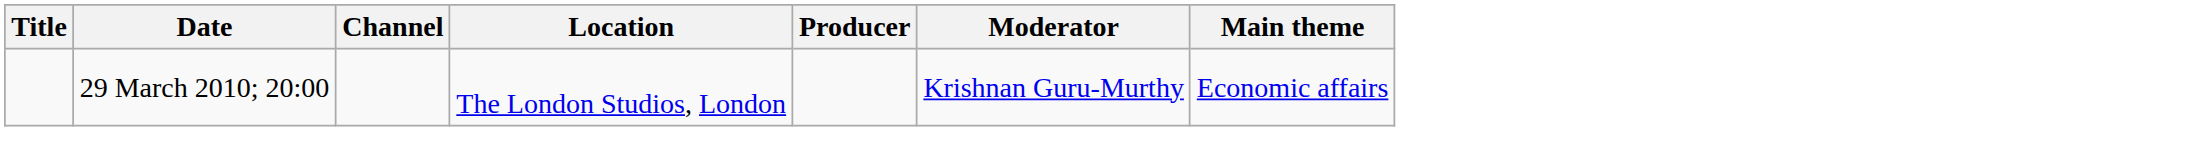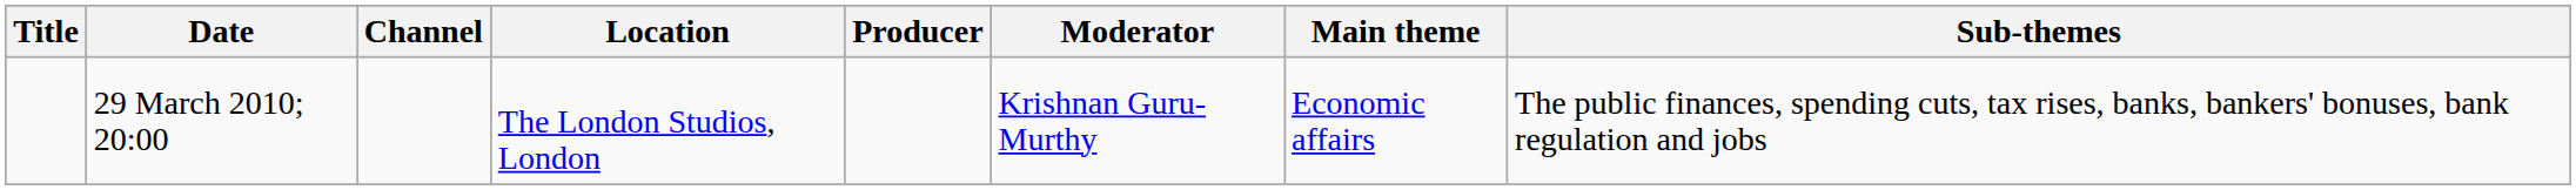 <table class="wikitable">
 <tr>
 <th>Title</th>
 <th>Date</th>
 <th>Channel</th>
 <th>Location</th>
 <th>Producer</th>
 <th>Moderator</th>
 <th>Main theme</th>
+<th>Sub-themes</th>
 </tr>
 <tr>
 <td><br></td>
 <td>29 March 2010; 20:00</td>
 <td></td>
 <td><div><br><a href='#'>The London Studios</a>, <a href='#'>London</a></div></td>
 <td></td>
 <td><a href='#'>Krishnan Guru-Murthy</a></td>
 <td><a href='#'>Economic affairs</a></td>
+<td>The public finances, spending cuts, tax rises, banks, bankers' bonuses, bank regulation and jobs</td>
 </tr>
 </table>
